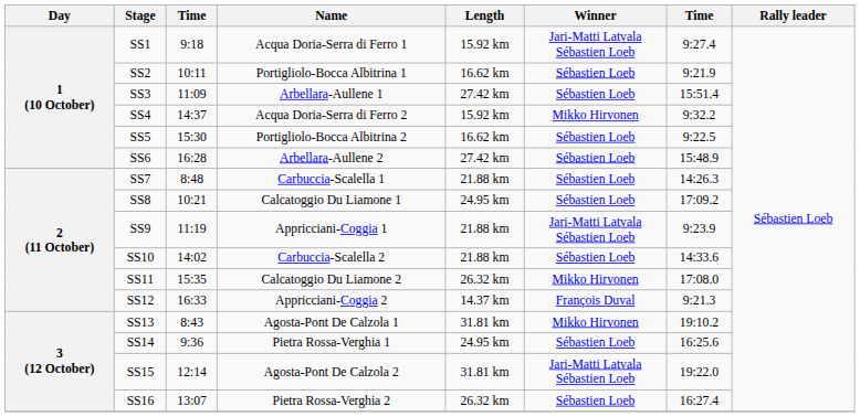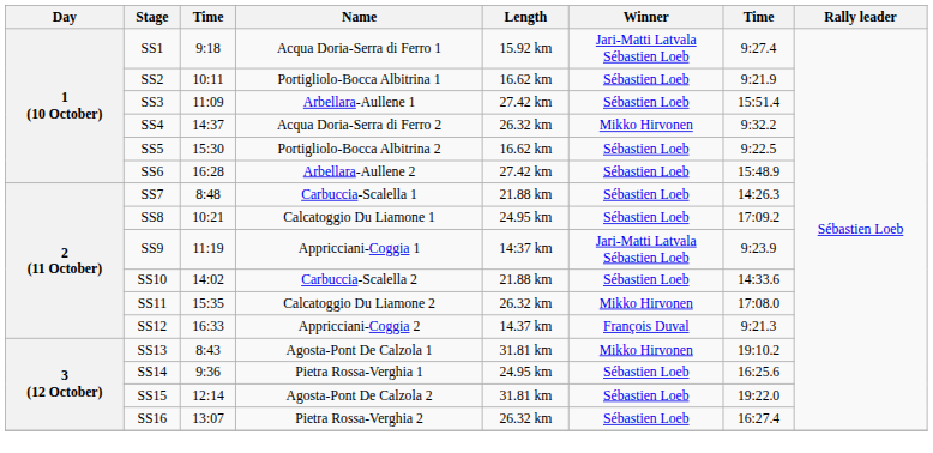 <table class="wikitable" width=100% style="text-align: center; font-size: 90%; max-width: 950px;">
 <tr>
 <th>Day</th>
 <th>Stage</th>
 <th>Time</th>
 <th>Name</th>
 <th>Length</th>
 <th>Winner</th>
 <th>Time</th>
 <th>Rally leader</th>
 </tr>
 <tr>
 <th rowspan="6">1<br>(10 October)</th>
 <td>SS1</td>
 <td>9:18</td>
 <td>Acqua Doria-Serra di Ferro 1</td>
 <td>15.92 km</td>
 <td> <a href='#'>Jari-Matti Latvala</a><br> <a href='#'>Sébastien Loeb</a></td>
 <td>9:27.4</td>
 <td rowspan="16"> <a href='#'>Sébastien Loeb</a></td>
 </tr>
 <tr>
 <td>SS2</td>
 <td>10:11</td>
 <td>Portigliolo-Bocca Albitrina 1</td>
 <td>16.62 km</td>
 <td> <a href='#'>Sébastien Loeb</a></td>
 <td>9:21.9</td>
 </tr>
 <tr>
 <td>SS3</td>
 <td>11:09</td>
 <td><a href='#'>Arbellara</a>-Aullene 1</td>
 <td>27.42 km</td>
 <td> <a href='#'>Sébastien Loeb</a></td>
 <td>15:51.4</td>
 </tr>
 <tr>
 <td>SS4</td>
 <td>14:37</td>
 <td>Acqua Doria-Serra di Ferro 2</td>
-<td>15.92 km</td>
+<td>26.32 km</td>
 <td> <a href='#'>Mikko Hirvonen</a></td>
 <td>9:32.2</td>
 </tr>
 <tr>
 <td>SS5</td>
 <td>15:30</td>
 <td>Portigliolo-Bocca Albitrina 2</td>
 <td>16.62 km</td>
 <td> <a href='#'>Sébastien Loeb</a></td>
 <td>9:22.5</td>
 </tr>
 <tr>
 <td>SS6</td>
 <td>16:28</td>
 <td><a href='#'>Arbellara</a>-Aullene 2</td>
 <td>27.42 km</td>
 <td> <a href='#'>Sébastien Loeb</a></td>
 <td>15:48.9</td>
 </tr>
 <tr>
 <th rowspan="6">2<br>(11 October)</th>
 <td>SS7</td>
 <td>8:48</td>
 <td><a href='#'>Carbuccia</a>-Scalella 1</td>
 <td>21.88 km</td>
 <td> <a href='#'>Sébastien Loeb</a></td>
 <td>14:26.3</td>
 </tr>
 <tr>
 <td>SS8</td>
 <td>10:21</td>
 <td>Calcatoggio Du Liamone 1</td>
 <td>24.95 km</td>
 <td> <a href='#'>Sébastien Loeb</a></td>
 <td>17:09.2</td>
 </tr>
 <tr>
 <td>SS9</td>
 <td>11:19</td>
 <td>Appricciani-<a href='#'>Coggia</a> 1</td>
-<td>21.88 km</td>
+<td>14:37 km</td>
 <td> <a href='#'>Jari-Matti Latvala</a><br> <a href='#'>Sébastien Loeb</a></td>
 <td>9:23.9</td>
 </tr>
 <tr>
 <td>SS10</td>
 <td>14:02</td>
 <td><a href='#'>Carbuccia</a>-Scalella 2</td>
 <td>21.88 km</td>
 <td> <a href='#'>Sébastien Loeb</a></td>
 <td>14:33.6</td>
 </tr>
 <tr>
 <td>SS11</td>
 <td>15:35</td>
 <td>Calcatoggio Du Liamone 2</td>
 <td>26.32 km</td>
 <td> <a href='#'>Mikko Hirvonen</a></td>
 <td>17:08.0</td>
 </tr>
 <tr>
 <td>SS12</td>
 <td>16:33</td>
 <td>Appricciani-<a href='#'>Coggia</a> 2</td>
 <td>14.37 km</td>
 <td> <a href='#'>François Duval</a></td>
 <td>9:21.3</td>
 </tr>
 <tr>
 <th rowspan="4">3<br>(12 October)</th>
 <td>SS13</td>
 <td>8:43</td>
 <td>Agosta-Pont De Calzola 1</td>
 <td>31.81 km</td>
 <td> <a href='#'>Mikko Hirvonen</a></td>
 <td>19:10.2</td>
 </tr>
 <tr>
 <td>SS14</td>
 <td>9:36</td>
 <td>Pietra Rossa-Verghia 1</td>
 <td>24.95 km</td>
 <td> <a href='#'>Sébastien Loeb</a></td>
 <td>16:25.6</td>
 </tr>
 <tr>
 <td>SS15</td>
 <td>12:14</td>
 <td>Agosta-Pont De Calzola 2</td>
 <td>31.81 km</td>
-<td> <a href='#'>Jari-Matti Latvala</a><br> <a href='#'>Sébastien Loeb</a></td>
+<td> <a href='#'>Sébastien Loeb</a></td>
 <td>19:22.0</td>
 </tr>
 <tr>
 <td>SS16</td>
 <td>13:07</td>
 <td>Pietra Rossa-Verghia 2</td>
 <td>26.32 km</td>
 <td> <a href='#'>Sébastien Loeb</a></td>
 <td>16:27.4</td>
 </tr>
 <tr>
 </tr>
 </table>
